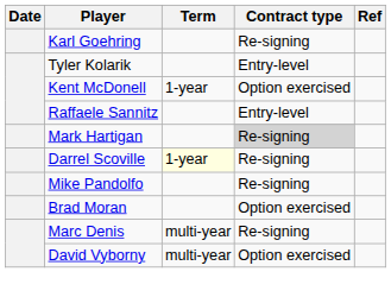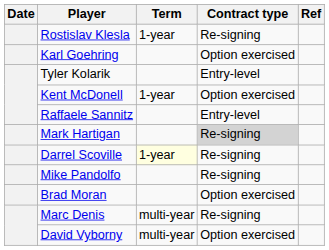 <table class="wikitable plainrowheaders">
 <tr style="background:#ddd; text-align:center;">
 <th>Date</th>
 <th>Player</th>
 <th>Term</th>
 <th>Contract type</th>
 <th>Ref</th>
 </tr>
 <tr>
 <th scope="row"></th>
+<td><a href='#'>Rostislav Klesla</a></td>
+<td>1-year</td>
+<td>Re-signing</td>
+<td></td>
+</tr>
+<tr>
+<th scope="row"></th>
 <td><a href='#'>Karl Goehring</a></td>
 <td></td>
-<td>Re-signing</td>
+<td>Option exercised</td>
 <td></td>
 </tr>
 <tr>
 <th scope="row" rowspan=3></th>
 <td>Tyler Kolarik</td>
 <td></td>
 <td>Entry-level</td>
 <td></td>
 </tr>
 <tr>
 <td><a href='#'>Kent McDonell</a></td>
 <td>1-year</td>
 <td>Option exercised</td>
 <td></td>
 </tr>
 <tr>
 <td><a href='#'>Raffaele Sannitz</a></td>
 <td></td>
 <td>Entry-level</td>
 <td></td>
 </tr>
 <tr>
 <th scope="row"></th>
 <td><a href='#'>Mark Hartigan</a></td>
 <td></td>
 <td style="background: lightgrey;">Re-signing</td>
 <td></td>
 </tr>
 <tr>
 <th scope="row"></th>
 <td><a href='#'>Darrel Scoville</a></td>
 <td style="background: lightyellow;">1-year</td>
 <td>Re-signing</td>
 <td></td>
 </tr>
 <tr>
 <th scope="row"></th>
 <td><a href='#'>Mike Pandolfo</a></td>
 <td></td>
 <td>Re-signing</td>
 <td></td>
 </tr>
 <tr>
 <th scope="row"></th>
 <td><a href='#'>Brad Moran</a></td>
 <td></td>
 <td>Option exercised</td>
 <td></td>
 </tr>
 <tr>
 <th scope="row" rowspan=2></th>
 <td><a href='#'>Marc Denis</a></td>
 <td>multi-year</td>
 <td>Re-signing</td>
 <td></td>
 </tr>
 <tr>
 <td><a href='#'>David Vyborny</a></td>
 <td>multi-year</td>
 <td>Option exercised</td>
 <td></td>
 </tr>
 </table>
